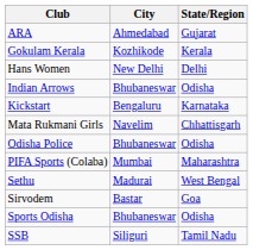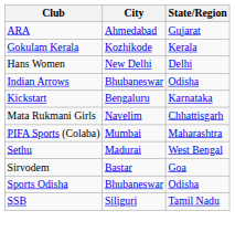 <table class="wikitable sortable">
 <tr>
 <th>Club</th>
 <th>City</th>
 <th>State/Region</th>
 </tr>
 <tr>
 <td><a href='#'>ARA</a></td>
 <td><a href='#'>Ahmedabad</a></td>
 <td><a href='#'>Gujarat</a></td>
 </tr>
 <tr>
 <td><a href='#'>Gokulam Kerala</a></td>
 <td><a href='#'>Kozhikode</a></td>
 <td><a href='#'>Kerala</a></td>
 </tr>
 <tr>
 <td>Hans Women</td>
 <td><a href='#'>New Delhi</a></td>
 <td><a href='#'>Delhi</a></td>
 </tr>
 <tr>
 <td><a href='#'>Indian Arrows</a></td>
 <td><a href='#'>Bhubaneswar</a></td>
 <td><a href='#'>Odisha</a></td>
 </tr>
 <tr>
 <td><a href='#'>Kickstart</a></td>
 <td><a href='#'>Bengaluru</a></td>
 <td><a href='#'>Karnataka</a></td>
 </tr>
 <tr>
 <td>Mata Rukmani Girls</td>
 <td><a href='#'>Navelim</a></td>
 <td><a href='#'>Chhattisgarh</a></td>
 </tr>
 <tr>
-<td><a href='#'>Odisha Police</a></td>
-<td><a href='#'>Bhubaneswar</a></td>
-<td><a href='#'>Odisha</a></td>
-</tr>
-<tr>
 <td><a href='#'>PIFA Sports</a> (Colaba)</td>
 <td><a href='#'>Mumbai</a></td>
 <td><a href='#'>Maharashtra</a></td>
 </tr>
 <tr>
 <td><a href='#'>Sethu</a></td>
 <td><a href='#'>Madurai</a></td>
 <td><a href='#'>West Bengal</a></td>
 </tr>
 <tr>
 <td>Sirvodem</td>
 <td><a href='#'>Bastar</a></td>
 <td><a href='#'>Goa</a></td>
 </tr>
 <tr>
 <td><a href='#'>Sports Odisha</a></td>
 <td><a href='#'>Bhubaneswar</a></td>
 <td><a href='#'>Odisha</a></td>
 </tr>
 <tr>
 <td><a href='#'>SSB</a></td>
 <td><a href='#'>Siliguri</a></td>
 <td><a href='#'>Tamil Nadu</a></td>
 </tr>
 </table>
